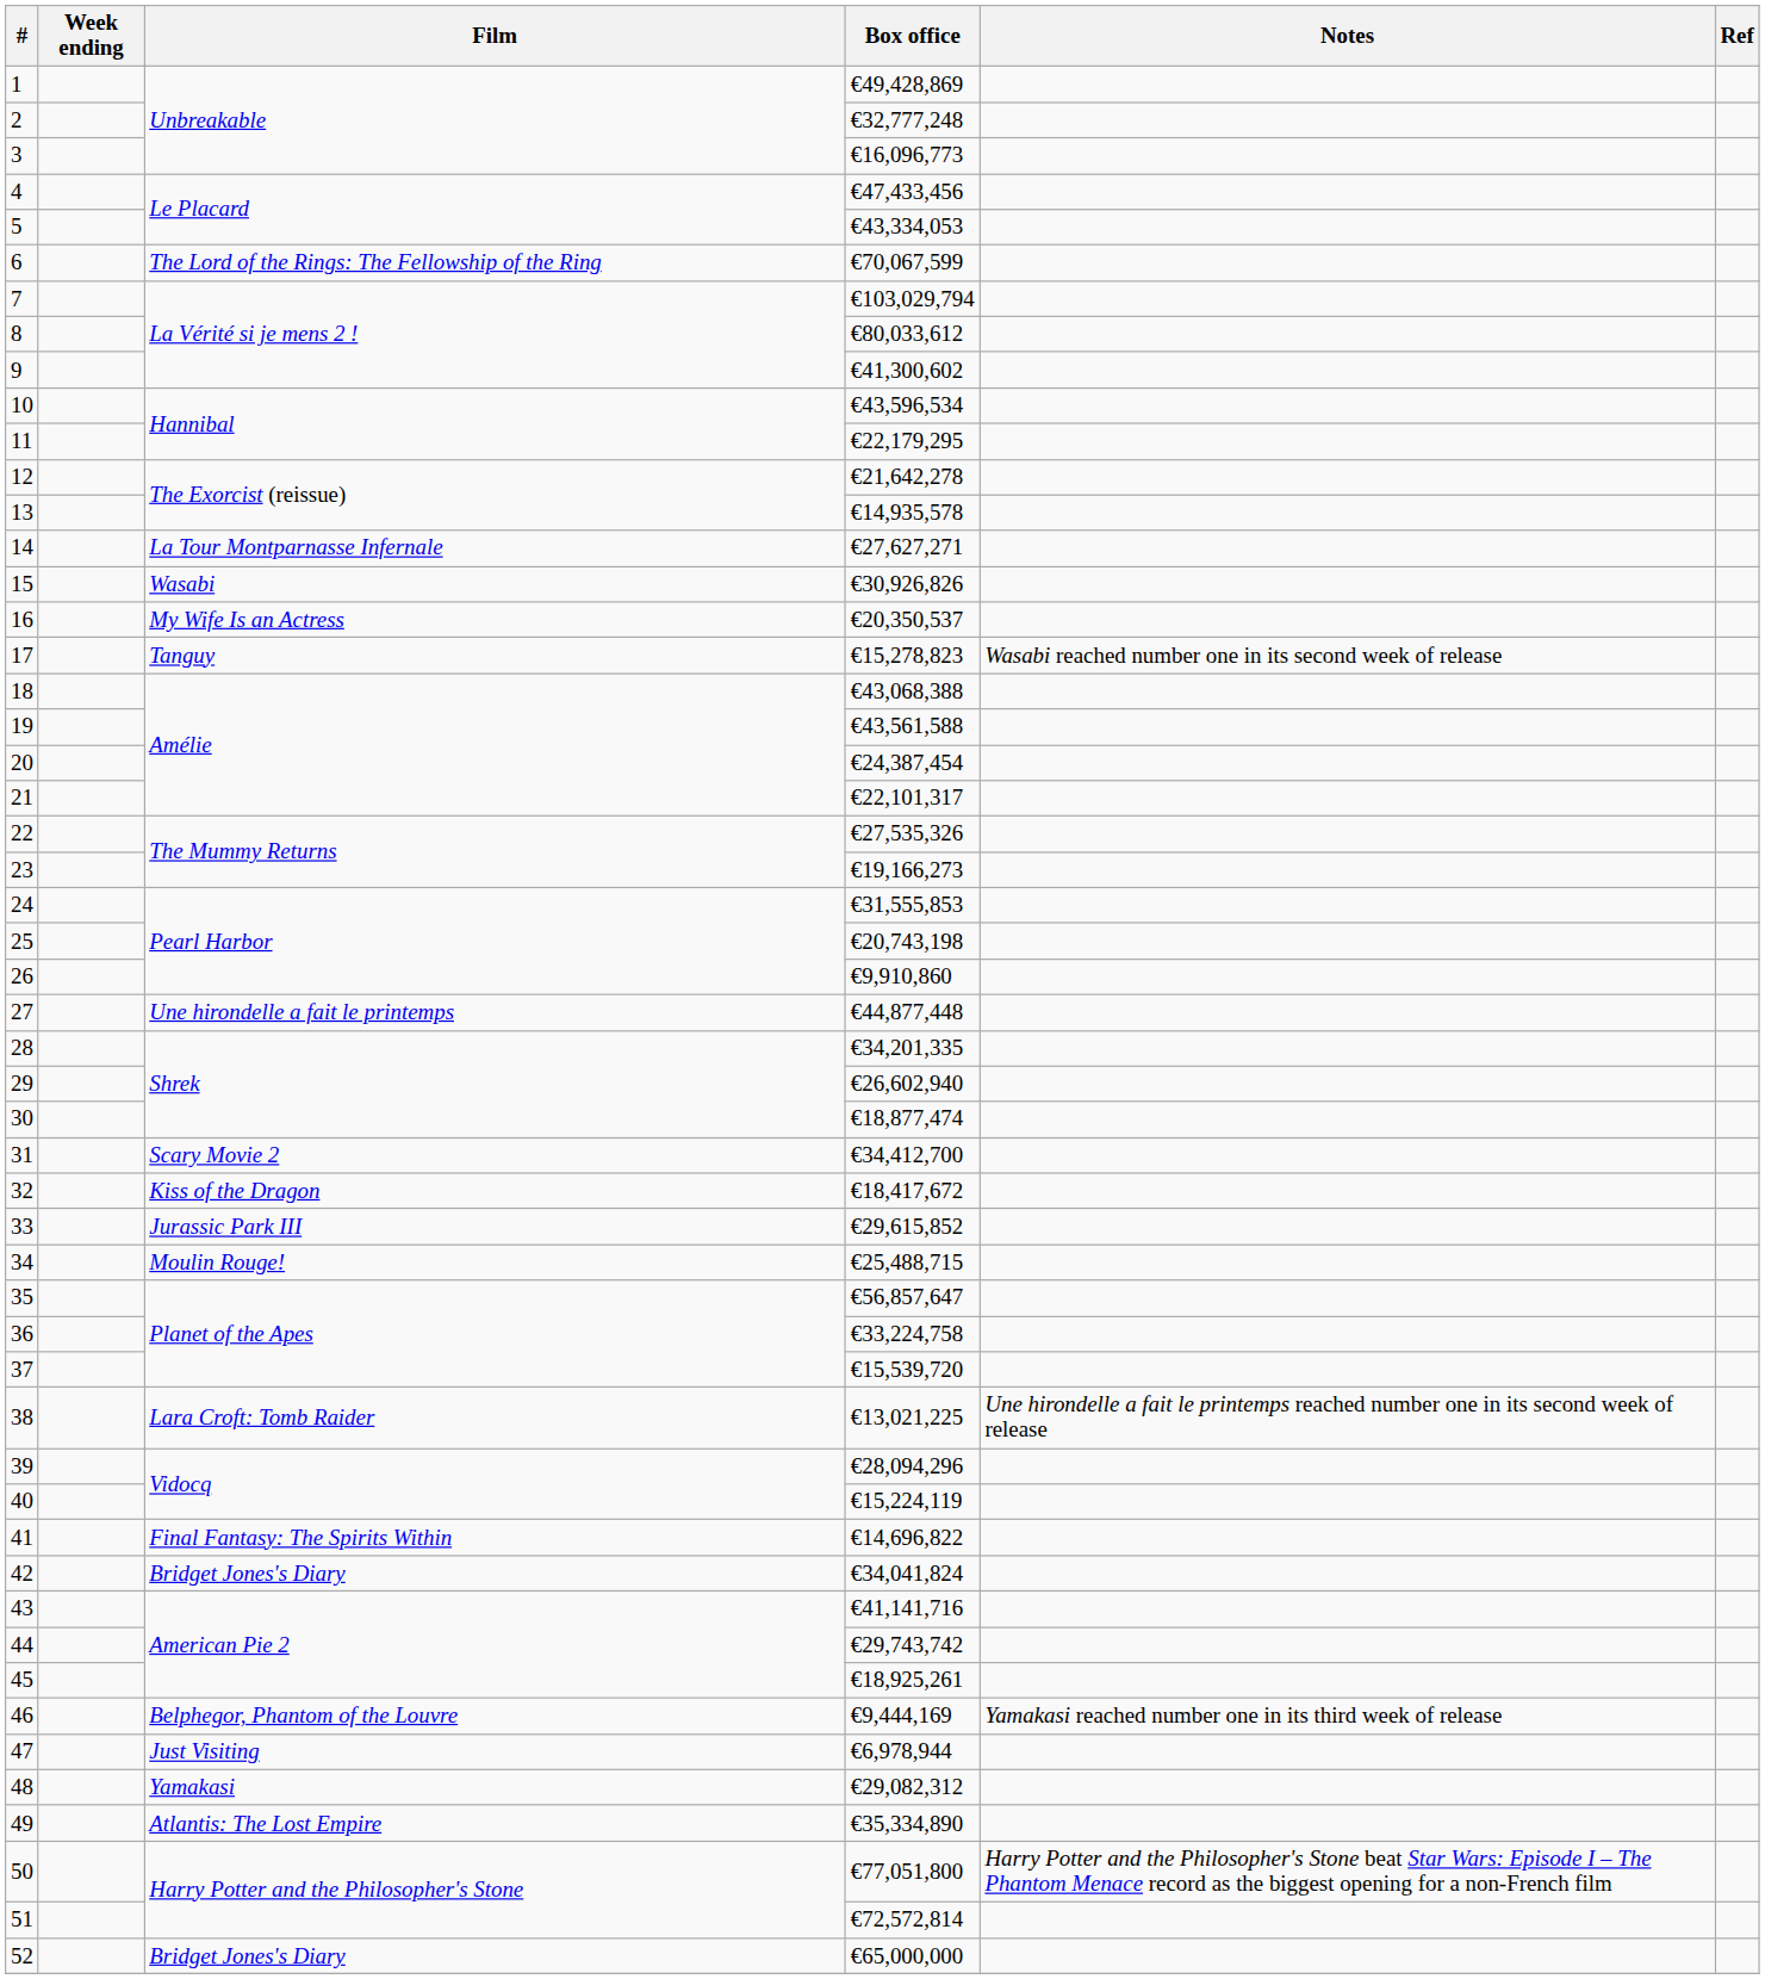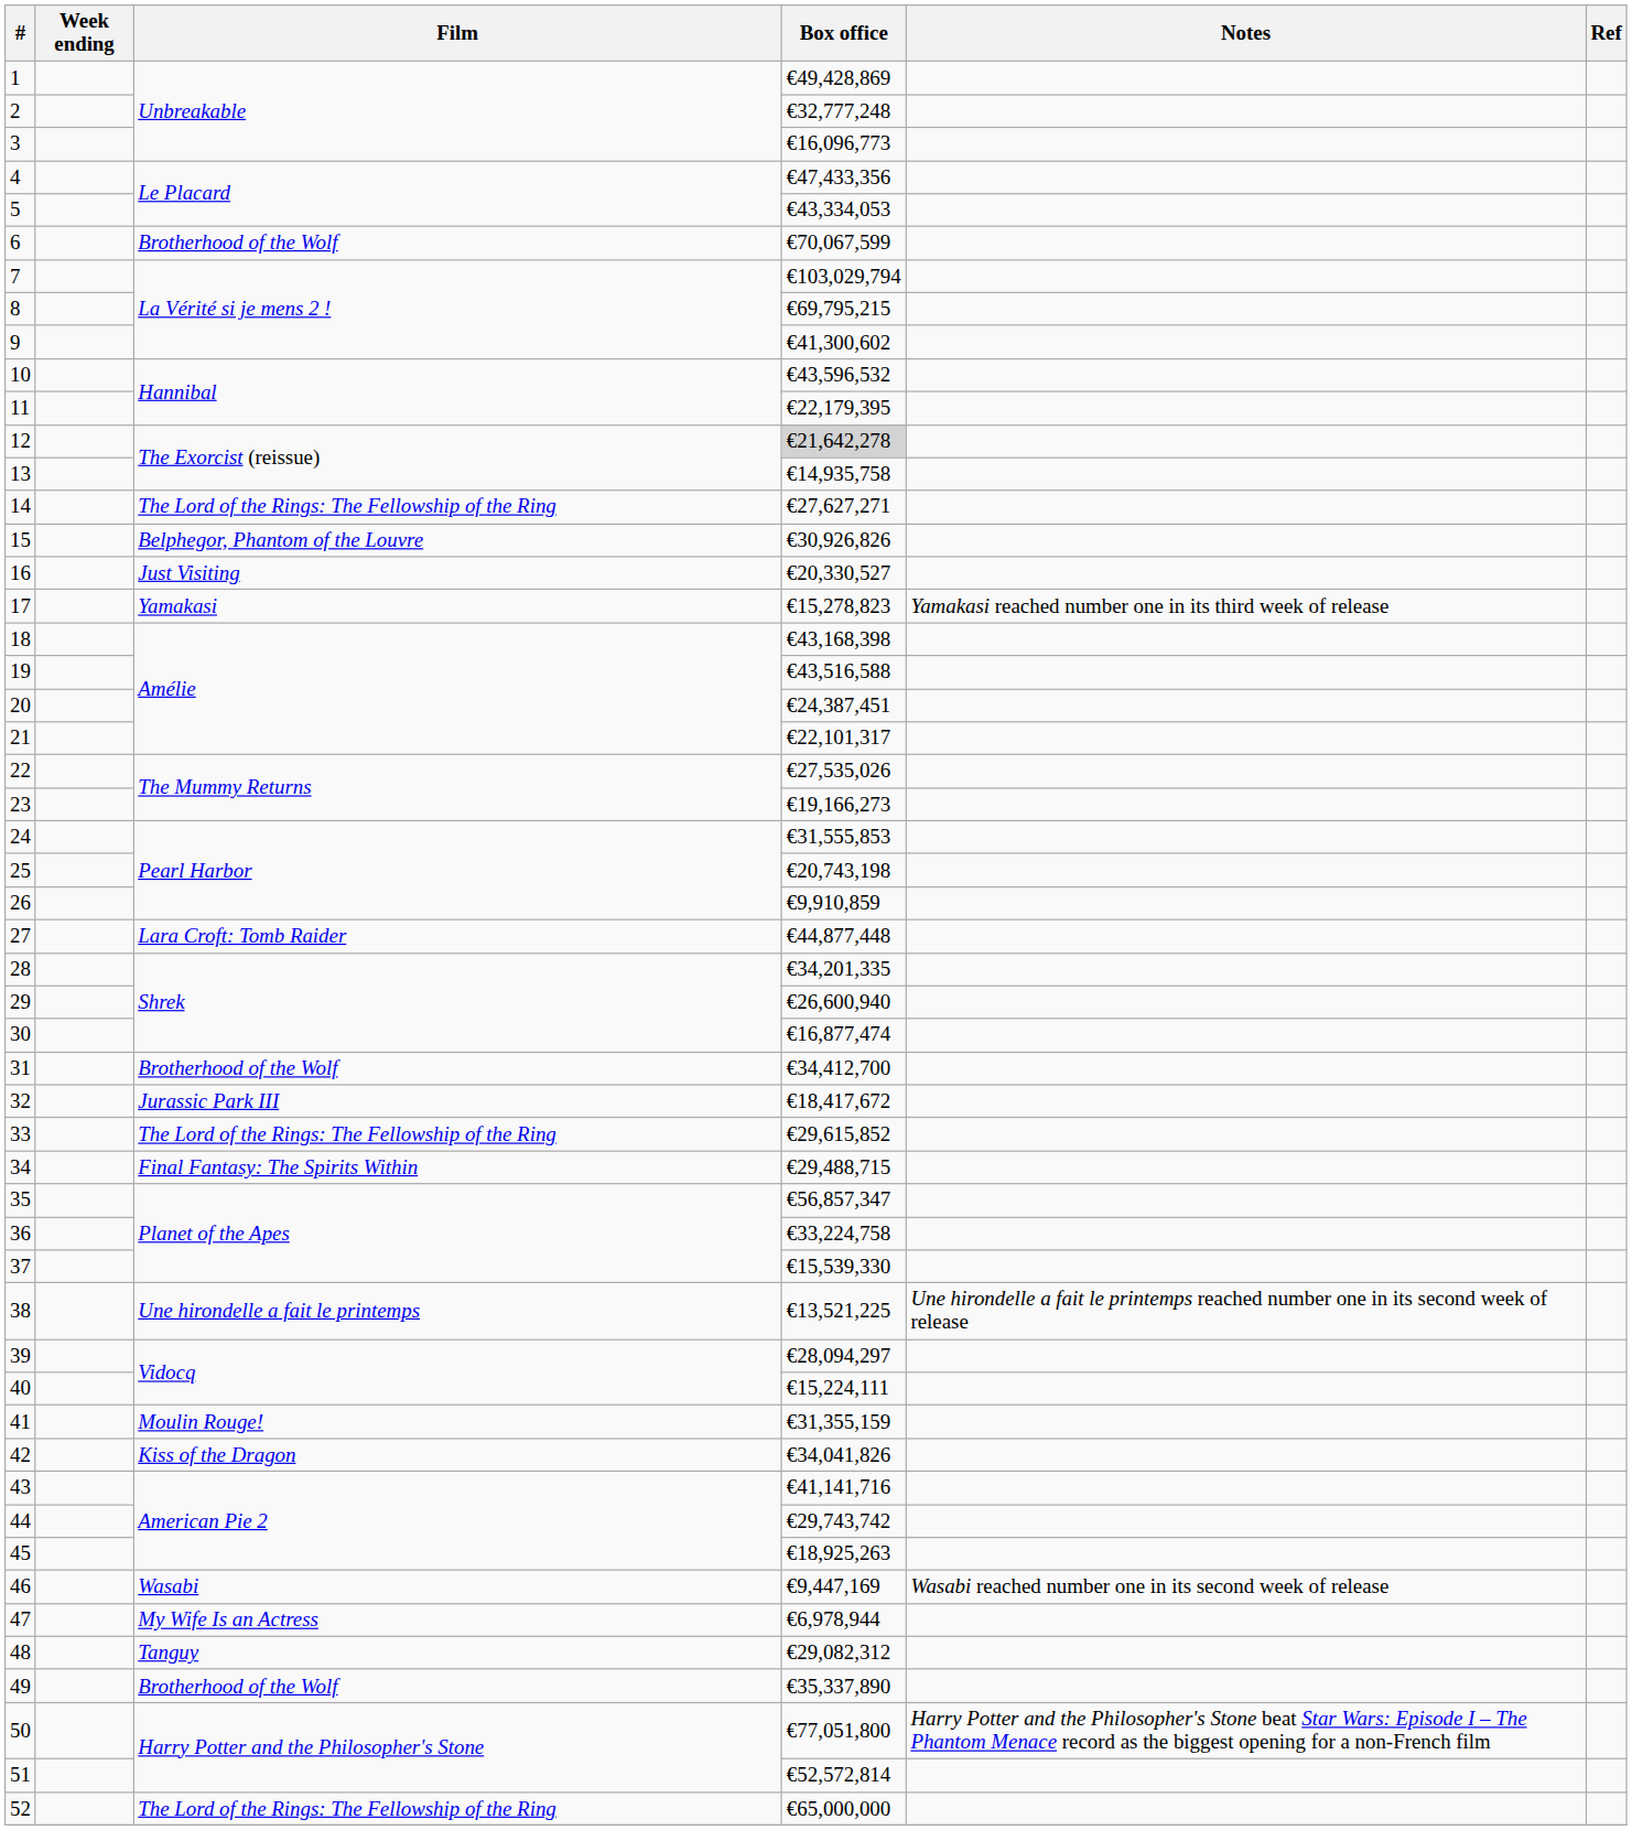 <table class="wikitable sortable">
 <tr>
 <th abbr="Week">#</th>
 <th abbr="Date">Week ending</th>
 <th width="40%">Film</th>
 <th abbr="Box Office">Box office</th>
 <th>Notes</th>
 <th>Ref</th>
 </tr>
 <tr>
 <td>1</td>
 <td></td>
 <td rowspan="3"><em><a href='#'>Unbreakable</a></em></td>
 <td>€49,428,869</td>
 <td></td>
 <td></td>
 </tr>
 <tr>
 <td>2</td>
 <td></td>
 <td>€32,777,248</td>
 <td></td>
 <td></td>
 </tr>
 <tr>
 <td>3</td>
 <td></td>
 <td>€16,096,773</td>
 <td></td>
 <td></td>
 </tr>
 <tr>
 <td>4</td>
 <td></td>
 <td rowspan="2"><em><a href='#'>Le Placard</a></em></td>
-<td>€47,433,456</td>
+<td>€47,433,356</td>
 <td></td>
 <td></td>
 </tr>
 <tr>
 <td>5</td>
 <td></td>
 <td>€43,334,053</td>
 <td></td>
 <td></td>
 </tr>
 <tr>
 <td>6</td>
 <td></td>
-<td><em><a href='#'>The Lord of the Rings: The Fellowship of the Ring</a></em></td>
+<td><em><a href='#'>Brotherhood of the Wolf</a></em></td>
 <td>€70,067,599</td>
 <td></td>
 <td></td>
 </tr>
 <tr>
 <td>7</td>
 <td></td>
 <td rowspan="3"><em><a href='#'>La Vérité si je mens 2 !</a></em></td>
 <td>€103,029,794</td>
 <td></td>
 <td></td>
 </tr>
 <tr>
 <td>8</td>
 <td></td>
-<td>€80,033,612</td>
+<td>€69,795,215</td>
 <td></td>
 <td></td>
 </tr>
 <tr>
 <td>9</td>
 <td></td>
 <td>€41,300,602</td>
 <td></td>
 <td></td>
 </tr>
 <tr>
 <td>10</td>
 <td></td>
 <td rowspan="2"><em><a href='#'>Hannibal</a></em></td>
-<td>€43,596,534</td>
+<td>€43,596,532</td>
 <td></td>
 <td></td>
 </tr>
 <tr>
 <td>11</td>
 <td></td>
-<td>€22,179,295</td>
+<td>€22,179,395</td>
 <td></td>
 <td></td>
 </tr>
 <tr>
 <td>12</td>
 <td></td>
 <td rowspan="2"><em><a href='#'>The Exorcist</a></em> (reissue)</td>
-<td>€21,642,278</td>
+<td style="background: lightgrey;">€21,642,278</td>
 <td></td>
 <td></td>
 </tr>
 <tr>
 <td>13</td>
 <td></td>
-<td>€14,935,578</td>
+<td>€14,935,758</td>
 <td></td>
 <td></td>
 </tr>
 <tr>
 <td>14</td>
 <td></td>
-<td><em><a href='#'>La Tour Montparnasse Infernale</a></em></td>
+<td><em><a href='#'>The Lord of the Rings: The Fellowship of the Ring</a></em></td>
 <td>€27,627,271</td>
 <td></td>
 <td></td>
 </tr>
 <tr>
 <td>15</td>
 <td></td>
-<td><em><a href='#'>Wasabi</a></em></td>
+<td><em><a href='#'>Belphegor, Phantom of the Louvre</a></em></td>
 <td>€30,926,826</td>
 <td></td>
 <td></td>
 </tr>
 <tr>
 <td>16</td>
 <td></td>
-<td><em><a href='#'>My Wife Is an Actress</a></em></td>
-<td>€20,350,537</td>
+<td><em><a href='#'>Just Visiting</a></em></td>
+<td>€20,330,527</td>
 <td></td>
 <td></td>
 </tr>
 <tr>
 <td>17</td>
 <td></td>
-<td><em><a href='#'>Tanguy</a></em></td>
+<td><em><a href='#'>Yamakasi</a></em></td>
 <td>€15,278,823</td>
-<td><em>Wasabi</em> reached number one in its second week of release</td>
+<td><em>Yamakasi</em> reached number one in its third week of release</td>
 <td></td>
 </tr>
 <tr>
 <td>18</td>
 <td></td>
 <td rowspan="4"><em><a href='#'>Amélie</a></em></td>
-<td>€43,068,388</td>
+<td>€43,168,398</td>
 <td></td>
 <td></td>
 </tr>
 <tr>
 <td>19</td>
 <td></td>
-<td>€43,561,588</td>
+<td>€43,516,588</td>
 <td></td>
 <td></td>
 </tr>
 <tr>
 <td>20</td>
 <td></td>
-<td>€24,387,454</td>
+<td>€24,387,451</td>
 <td></td>
 <td></td>
 </tr>
 <tr>
 <td>21</td>
 <td></td>
 <td>€22,101,317</td>
 <td></td>
 <td></td>
 </tr>
 <tr>
 <td>22</td>
 <td></td>
 <td rowspan="2"><em><a href='#'>The Mummy Returns</a></em></td>
-<td>€27,535,326</td>
+<td>€27,535,026</td>
 <td></td>
 <td></td>
 </tr>
 <tr>
 <td>23</td>
 <td></td>
 <td>€19,166,273</td>
 <td></td>
 <td></td>
 </tr>
 <tr>
 <td>24</td>
 <td></td>
 <td rowspan="3"><em><a href='#'>Pearl Harbor</a></em></td>
 <td>€31,555,853</td>
 <td></td>
 <td></td>
 </tr>
 <tr>
 <td>25</td>
 <td></td>
 <td>€20,743,198</td>
 <td></td>
 <td></td>
 </tr>
 <tr>
 <td>26</td>
 <td></td>
-<td>€9,910,860</td>
+<td>€9,910,859</td>
 <td></td>
 <td></td>
 </tr>
 <tr>
 <td>27</td>
 <td></td>
-<td><em><a href='#'>Une hirondelle a fait le printemps</a></em></td>
+<td><em><a href='#'>Lara Croft: Tomb Raider</a></em></td>
 <td>€44,877,448</td>
 <td></td>
 <td></td>
 </tr>
 <tr>
 <td>28</td>
 <td></td>
 <td rowspan="3"><em><a href='#'>Shrek</a></em></td>
 <td>€34,201,335</td>
 <td></td>
 <td></td>
 </tr>
 <tr>
 <td>29</td>
 <td></td>
-<td>€26,602,940</td>
+<td>€26,600,940</td>
 <td></td>
 <td></td>
 </tr>
 <tr>
 <td>30</td>
 <td></td>
-<td>€18,877,474</td>
+<td>€16,877,474</td>
 <td></td>
 <td></td>
 </tr>
 <tr>
 <td>31</td>
 <td></td>
-<td><em><a href='#'>Scary Movie 2</a></em></td>
+<td><em><a href='#'>Brotherhood of the Wolf</a></em></td>
 <td>€34,412,700</td>
 <td></td>
 <td></td>
 </tr>
 <tr>
 <td>32</td>
 <td></td>
-<td><em><a href='#'>Kiss of the Dragon</a></em></td>
+<td><em><a href='#'>Jurassic Park III</a></em></td>
 <td>€18,417,672</td>
 <td></td>
 <td></td>
 </tr>
 <tr>
 <td>33</td>
 <td></td>
-<td><em><a href='#'>Jurassic Park III</a></em></td>
+<td><em><a href='#'>The Lord of the Rings: The Fellowship of the Ring</a></em></td>
 <td>€29,615,852</td>
 <td></td>
 <td></td>
 </tr>
 <tr>
 <td>34</td>
 <td></td>
-<td><em><a href='#'>Moulin Rouge!</a></em></td>
-<td>€25,488,715</td>
+<td><em><a href='#'>Final Fantasy: The Spirits Within</a></em></td>
+<td>€29,488,715</td>
 <td></td>
 <td></td>
 </tr>
 <tr>
 <td>35</td>
 <td></td>
 <td rowspan="3"><em><a href='#'>Planet of the Apes</a></em></td>
-<td>€56,857,647</td>
+<td>€56,857,347</td>
 <td></td>
 <td></td>
 </tr>
 <tr>
 <td>36</td>
 <td></td>
 <td>€33,224,758</td>
 <td></td>
 <td></td>
 </tr>
 <tr>
 <td>37</td>
 <td></td>
-<td>€15,539,720</td>
+<td>€15,539,330</td>
 <td></td>
 <td></td>
 </tr>
 <tr>
 <td>38</td>
 <td></td>
-<td><em><a href='#'>Lara Croft: Tomb Raider</a></em></td>
-<td>€13,021,225</td>
+<td><em><a href='#'>Une hirondelle a fait le printemps</a></em></td>
+<td>€13,521,225</td>
 <td><em>Une hirondelle a fait le printemps</em> reached number one in its second week of release</td>
 <td></td>
 </tr>
 <tr>
 <td>39</td>
 <td></td>
 <td rowspan="2"><em><a href='#'>Vidocq</a></em></td>
-<td>€28,094,296</td>
+<td>€28,094,297</td>
 <td></td>
 <td></td>
 </tr>
 <tr>
 <td>40</td>
 <td></td>
-<td>€15,224,119</td>
+<td>€15,224,111</td>
 <td></td>
 <td></td>
 </tr>
 <tr>
 <td>41</td>
 <td></td>
-<td><em><a href='#'>Final Fantasy: The Spirits Within</a></em></td>
-<td>€14,696,822</td>
+<td><em><a href='#'>Moulin Rouge!</a></em></td>
+<td>€31,355,159</td>
 <td></td>
 <td></td>
 </tr>
 <tr>
 <td>42</td>
 <td></td>
-<td><em><a href='#'>Bridget Jones's Diary</a></em></td>
-<td>€34,041,824</td>
+<td><em><a href='#'>Kiss of the Dragon</a></em></td>
+<td>€34,041,826</td>
 <td></td>
 <td></td>
 </tr>
 <tr>
 <td>43</td>
 <td></td>
 <td rowspan="3"><em><a href='#'>American Pie 2</a></em></td>
 <td>€41,141,716</td>
 <td></td>
 <td></td>
 </tr>
 <tr>
 <td>44</td>
 <td></td>
 <td>€29,743,742</td>
 <td></td>
 <td></td>
 </tr>
 <tr>
 <td>45</td>
 <td></td>
-<td>€18,925,261</td>
+<td>€18,925,263</td>
 <td></td>
 <td></td>
 </tr>
 <tr>
 <td>46</td>
 <td></td>
-<td><em><a href='#'>Belphegor, Phantom of the Louvre</a></em></td>
-<td>€9,444,169</td>
-<td><em>Yamakasi</em> reached number one in its third week of release</td>
+<td><em><a href='#'>Wasabi</a></em></td>
+<td>€9,447,169</td>
+<td><em>Wasabi</em> reached number one in its second week of release</td>
 <td></td>
 </tr>
 <tr>
 <td>47</td>
 <td></td>
-<td><em><a href='#'>Just Visiting</a></em></td>
+<td><em><a href='#'>My Wife Is an Actress</a></em></td>
 <td>€6,978,944</td>
 <td></td>
 <td></td>
 </tr>
 <tr>
 <td>48</td>
 <td></td>
-<td><em><a href='#'>Yamakasi</a></em></td>
+<td><em><a href='#'>Tanguy</a></em></td>
 <td>€29,082,312</td>
 <td></td>
 <td></td>
 </tr>
 <tr>
 <td>49</td>
 <td></td>
-<td><em><a href='#'>Atlantis: The Lost Empire</a></em></td>
-<td>€35,334,890</td>
+<td><em><a href='#'>Brotherhood of the Wolf</a></em></td>
+<td>€35,337,890</td>
 <td></td>
 <td></td>
 </tr>
 <tr>
 <td>50</td>
 <td></td>
 <td rowspan="2"><em><a href='#'>Harry Potter and the Philosopher's Stone</a></em></td>
 <td>€77,051,800</td>
 <td><em>Harry Potter and the Philosopher's Stone</em>  beat <em><a href='#'>Star Wars: Episode I – The Phantom Menace</a></em> record as the biggest opening for a non-French film</td>
 <td></td>
 </tr>
 <tr>
 <td>51</td>
 <td></td>
-<td>€72,572,814</td>
+<td>€52,572,814</td>
 <td></td>
 <td></td>
 </tr>
 <tr>
 <td>52</td>
 <td></td>
-<td><em><a href='#'>Bridget Jones's Diary</a></em></td>
+<td><em><a href='#'>The Lord of the Rings: The Fellowship of the Ring</a></em></td>
 <td>€65,000,000</td>
 <td></td>
 <td></td>
 </tr>
 <tr>
 </tr>
 </table>
